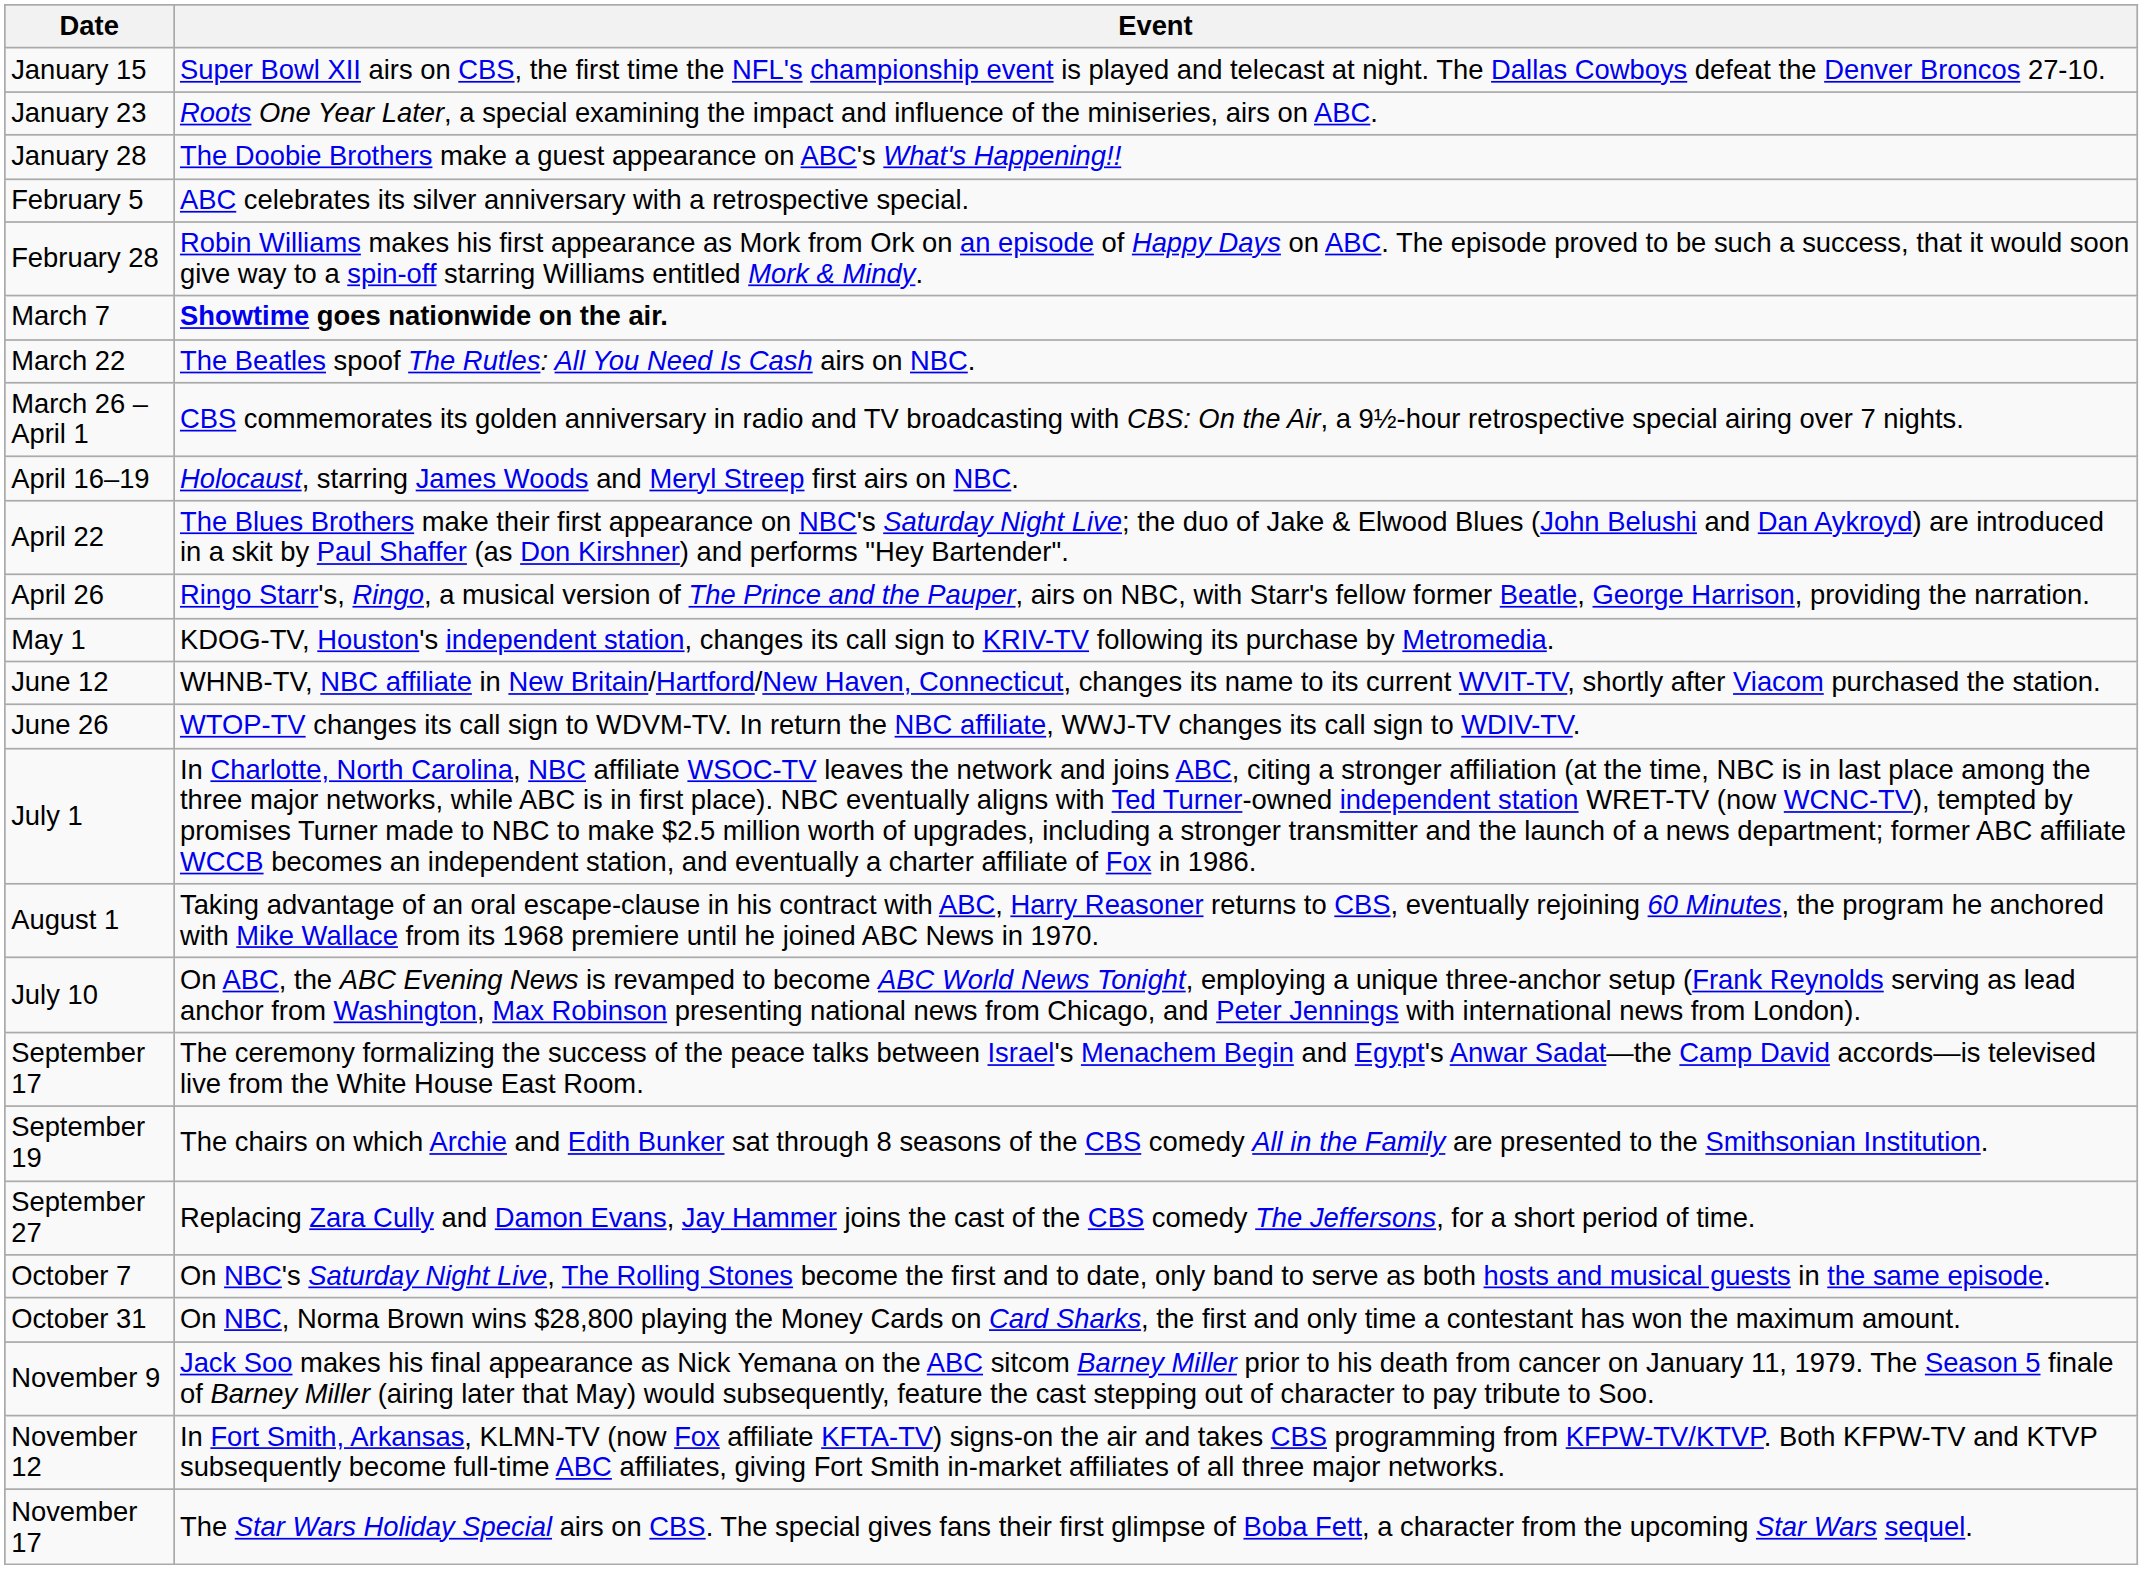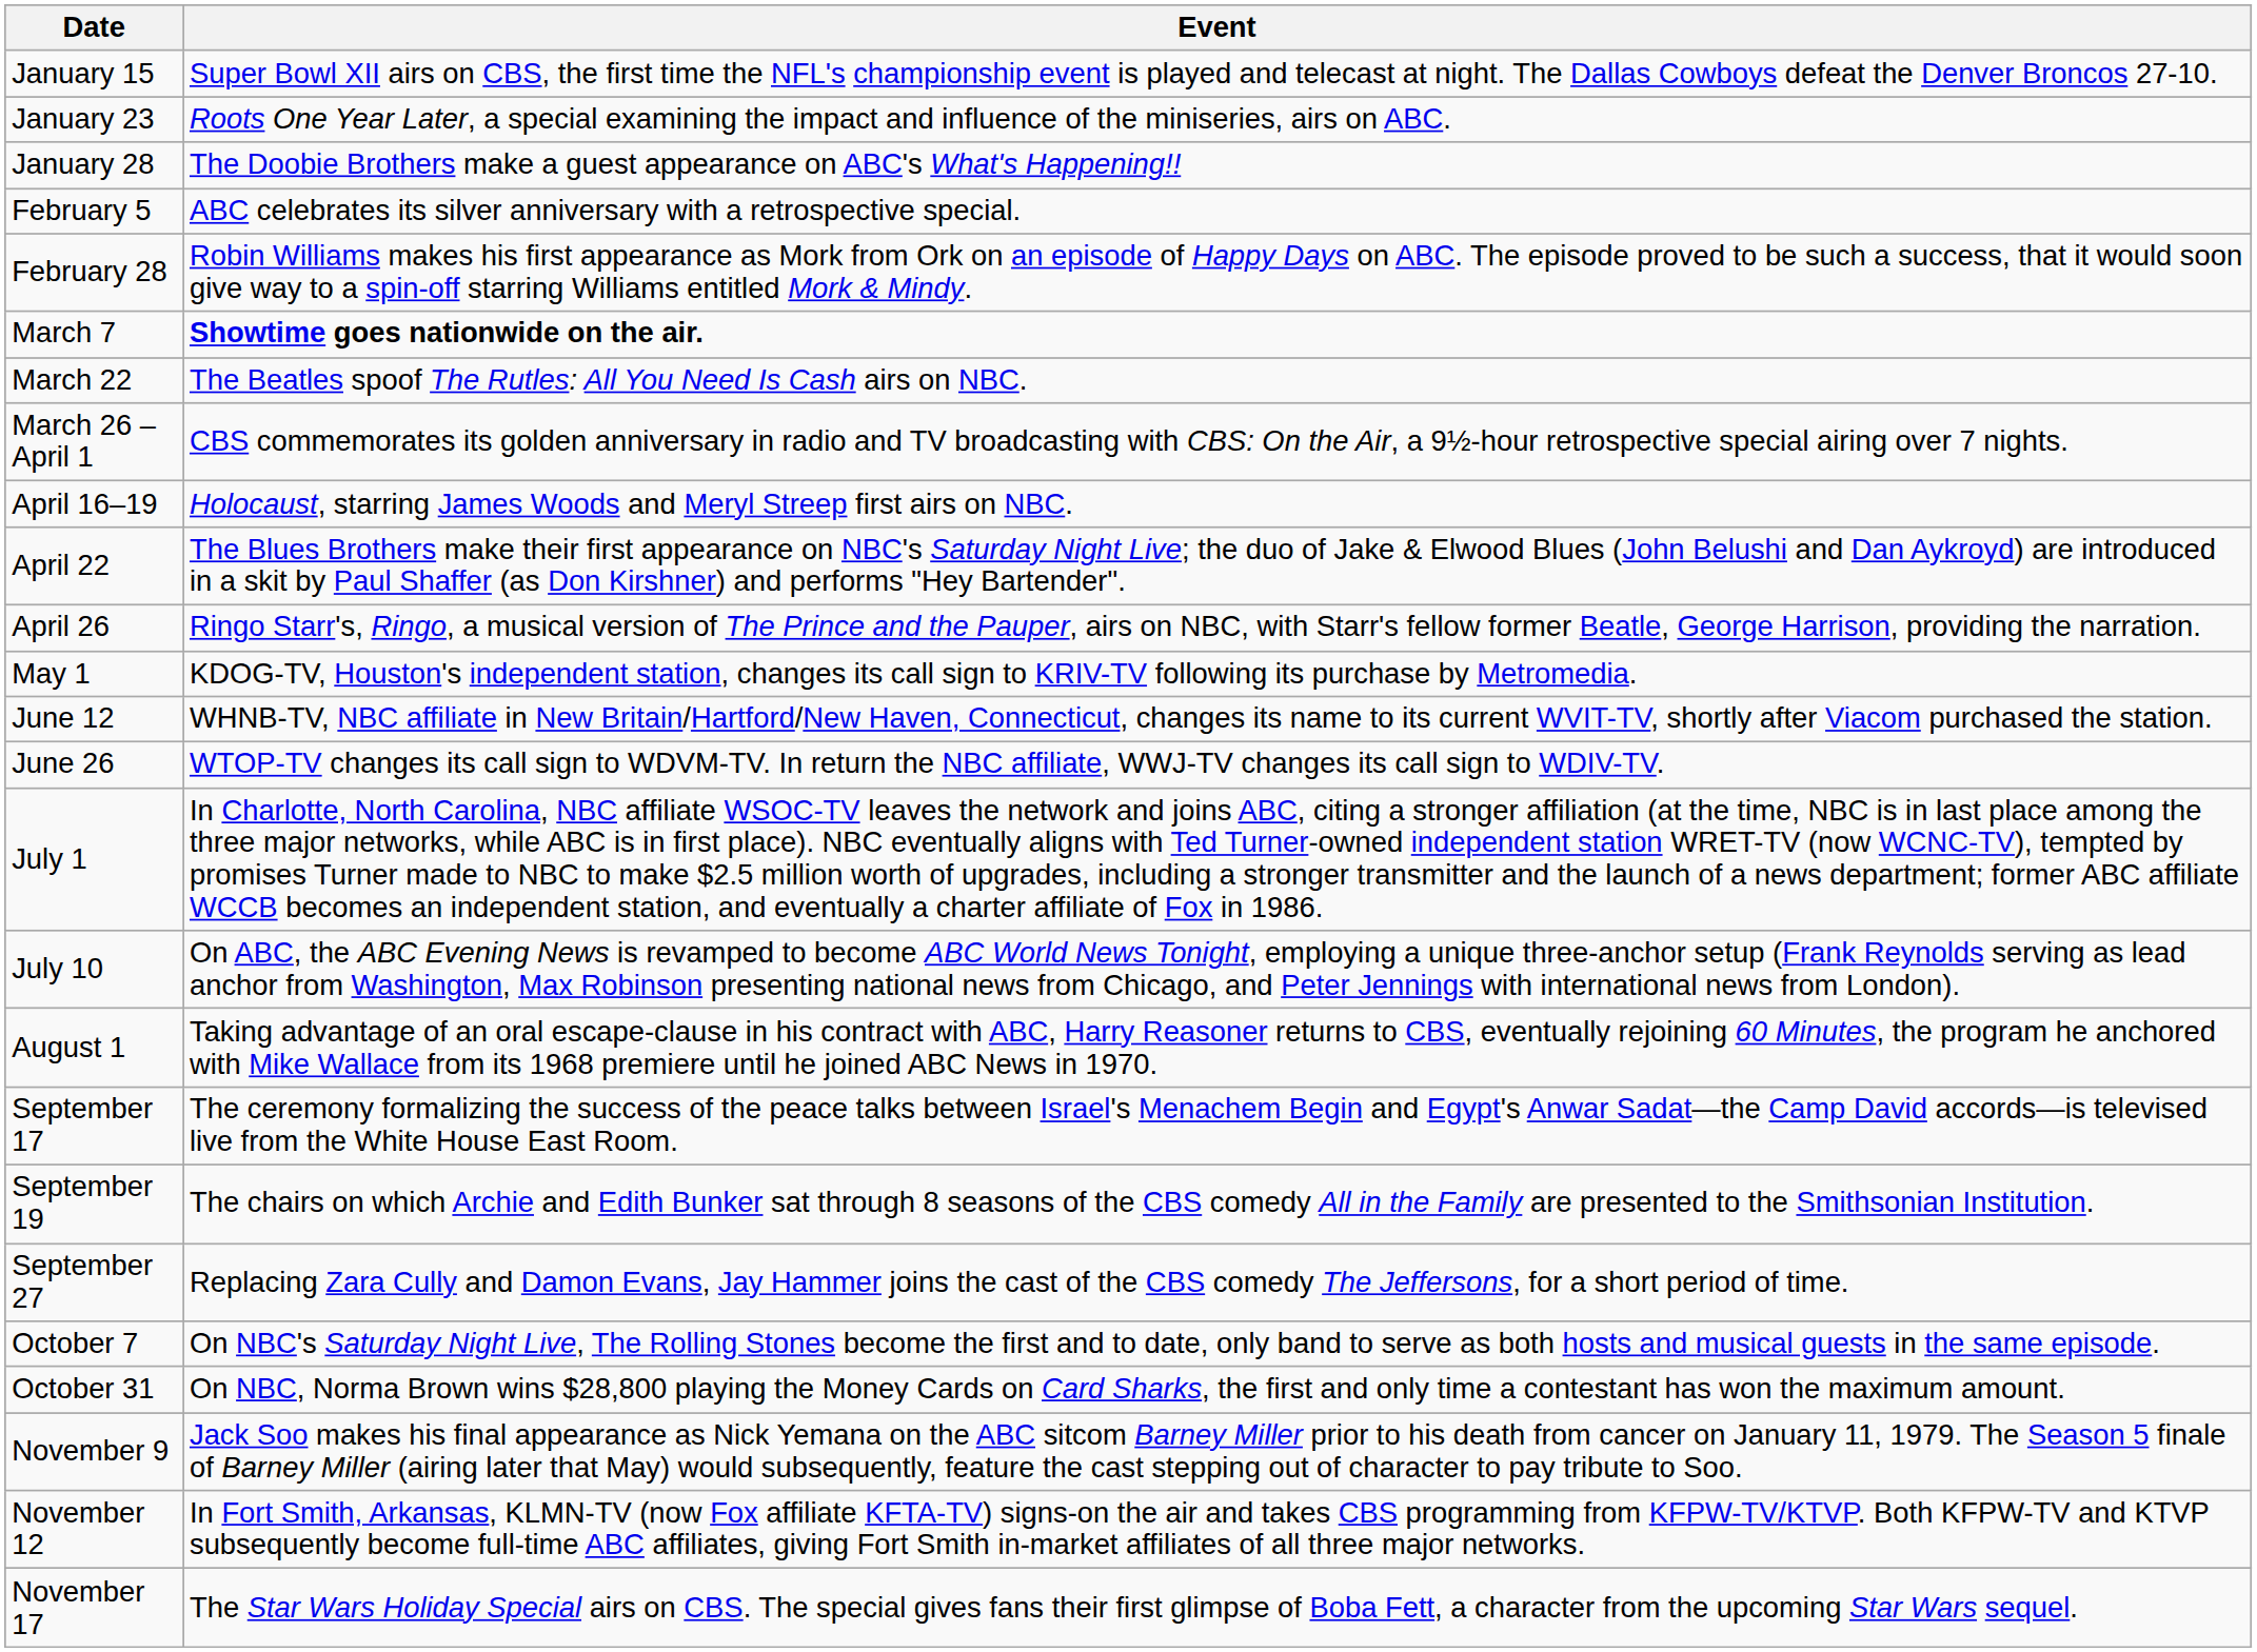 <table class="wikitable">
 <tr>
 <th>Date</th>
 <th>Event</th>
 </tr>
 <tr>
 <td>January 15</td>
 <td><a href='#'>Super Bowl XII</a> airs on <a href='#'>CBS</a>, the first time the <a href='#'>NFL's</a> <a href='#'>championship event</a> is played and telecast at night. The <a href='#'>Dallas Cowboys</a> defeat the <a href='#'>Denver Broncos</a> 27-10.</td>
 </tr>
 <tr>
 <td>January 23</td>
 <td><em><a href='#'>Roots</a> One Year Later</em>, a special examining the impact and influence of the miniseries, airs on <a href='#'>ABC</a>.</td>
 </tr>
 <tr>
 <td>January 28</td>
 <td><a href='#'>The Doobie Brothers</a> make a guest appearance on <a href='#'>ABC</a>'s <em><a href='#'>What's Happening!!</a></em></td>
 </tr>
 <tr>
 <td>February 5</td>
 <td><a href='#'>ABC</a> celebrates its silver anniversary with a retrospective special.</td>
 </tr>
 <tr>
 <td>February 28</td>
 <td><a href='#'>Robin Williams</a> makes his first appearance as Mork from Ork on <a href='#'>an episode</a> of <em><a href='#'>Happy Days</a></em> on <a href='#'>ABC</a>. The episode proved to be such a success, that it would soon give way to a <a href='#'>spin-off</a> starring Williams entitled <em><a href='#'>Mork & Mindy</a></em>.</td>
 </tr>
 <tr>
 <td>March 7</td>
 <td><strong><a href='#'>Showtime</a> goes nationwide on the air.</strong></td>
 </tr>
 <tr>
 <td>March 22</td>
 <td><a href='#'>The Beatles</a> spoof <em><a href='#'>The Rutles</a>: <a href='#'>All You Need Is Cash</a></em> airs on <a href='#'>NBC</a>.</td>
 </tr>
 <tr>
 <td>March 26 – April 1</td>
 <td><a href='#'>CBS</a> commemorates its golden anniversary in radio and TV broadcasting with <em>CBS: On the Air</em>, a 9½-hour retrospective special airing over 7 nights.</td>
 </tr>
 <tr>
 <td>April 16–19</td>
 <td><em><a href='#'>Holocaust</a></em>, starring <a href='#'>James Woods</a> and <a href='#'>Meryl Streep</a> first airs on <a href='#'>NBC</a>.</td>
 </tr>
 <tr>
 <td>April 22</td>
 <td><a href='#'>The Blues Brothers</a> make their first appearance on <a href='#'>NBC</a>'s <em><a href='#'>Saturday Night Live</a></em>; the duo of Jake & Elwood Blues (<a href='#'>John Belushi</a> and <a href='#'>Dan Aykroyd</a>) are introduced in a skit by <a href='#'>Paul Shaffer</a> (as <a href='#'>Don Kirshner</a>) and performs "Hey Bartender".</td>
 </tr>
 <tr>
 <td>April 26</td>
 <td><a href='#'>Ringo Starr</a>'s, <em><a href='#'>Ringo</a></em>, a musical version of <em><a href='#'>The Prince and the Pauper</a></em>, airs on NBC, with Starr's fellow former <a href='#'>Beatle</a>, <a href='#'>George Harrison</a>, providing the narration.</td>
 </tr>
 <tr>
 <td>May 1</td>
 <td>KDOG-TV, <a href='#'>Houston</a>'s <a href='#'>independent station</a>, changes its call sign to <a href='#'>KRIV-TV</a> following its purchase by <a href='#'>Metromedia</a>.</td>
 </tr>
 <tr>
 <td>June 12</td>
 <td>WHNB-TV, <a href='#'>NBC affiliate</a> in <a href='#'>New Britain</a>/<a href='#'>Hartford</a>/<a href='#'>New Haven, Connecticut</a>, changes its name to its current <a href='#'>WVIT-TV</a>, shortly after <a href='#'>Viacom</a> purchased the station.</td>
 </tr>
 <tr>
 <td>June 26</td>
 <td><a href='#'>WTOP-TV</a> changes its call sign to WDVM-TV. In return the <a href='#'>NBC affiliate</a>, WWJ-TV changes its call sign to <a href='#'>WDIV-TV</a>.</td>
 </tr>
 <tr>
 <td>July 1</td>
 <td>In <a href='#'>Charlotte, North Carolina</a>, <a href='#'>NBC</a> affiliate <a href='#'>WSOC-TV</a> leaves the network and joins <a href='#'>ABC</a>, citing a stronger affiliation (at the time, NBC is in last place among the three major networks, while ABC is in first place). NBC eventually aligns with <a href='#'>Ted Turner</a>-owned <a href='#'>independent station</a> WRET-TV (now <a href='#'>WCNC-TV</a>), tempted by promises Turner made to NBC to make $2.5 million worth of upgrades, including a stronger transmitter and the launch of a news department; former ABC affiliate <a href='#'>WCCB</a> becomes an independent station, and eventually a charter affiliate of <a href='#'>Fox</a> in 1986.</td>
 </tr>
 <tr>
+<td>July 10</td>
+<td>On <a href='#'>ABC</a>, the <em>ABC Evening News</em> is revamped to become <em><a href='#'>ABC World News Tonight</a></em>, employing a unique three-anchor setup (<a href='#'>Frank Reynolds</a> serving as lead anchor from <a href='#'>Washington</a>, <a href='#'>Max Robinson</a> presenting national news from Chicago, and <a href='#'>Peter Jennings</a> with international news from London).</td>
+</tr>
+<tr>
 <td>August 1</td>
 <td>Taking advantage of an oral escape-clause in his contract with <a href='#'>ABC</a>, <a href='#'>Harry Reasoner</a> returns to <a href='#'>CBS</a>, eventually rejoining <em><a href='#'>60 Minutes</a></em>, the program he anchored with <a href='#'>Mike Wallace</a> from its 1968 premiere until he joined ABC News in 1970.</td>
-</tr>
-<tr>
-<td>July 10</td>
-<td>On <a href='#'>ABC</a>, the <em>ABC Evening News</em> is revamped to become <em><a href='#'>ABC World News Tonight</a></em>, employing a unique three-anchor setup (<a href='#'>Frank Reynolds</a> serving as lead anchor from <a href='#'>Washington</a>, <a href='#'>Max Robinson</a> presenting national news from Chicago, and <a href='#'>Peter Jennings</a> with international news from London).</td>
 </tr>
 <tr>
 <td>September 17</td>
 <td>The ceremony formalizing the success of the peace talks between <a href='#'>Israel</a>'s <a href='#'>Menachem Begin</a> and <a href='#'>Egypt</a>'s <a href='#'>Anwar Sadat</a>—the <a href='#'>Camp David</a> accords—is televised live from the White House East Room.</td>
 </tr>
 <tr>
 <td>September 19</td>
 <td>The chairs on which <a href='#'>Archie</a> and <a href='#'>Edith Bunker</a> sat through 8 seasons of the <a href='#'>CBS</a> comedy <em><a href='#'>All in the Family</a></em> are presented to the <a href='#'>Smithsonian Institution</a>.</td>
 </tr>
 <tr>
 <td>September 27</td>
 <td>Replacing <a href='#'>Zara Cully</a> and <a href='#'>Damon Evans</a>, <a href='#'>Jay Hammer</a> joins the cast of the <a href='#'>CBS</a> comedy <em><a href='#'>The Jeffersons</a></em>, for a short period of time.</td>
 </tr>
 <tr>
 <td>October 7</td>
 <td>On <a href='#'>NBC</a>'s <em><a href='#'>Saturday Night Live</a></em>, <a href='#'>The Rolling Stones</a> become the first and to date, only band to serve as both <a href='#'>hosts and musical guests</a> in <a href='#'>the same episode</a>.</td>
 </tr>
 <tr>
 <td>October 31</td>
 <td>On <a href='#'>NBC</a>, Norma Brown wins $28,800 playing the Money Cards on <em><a href='#'>Card Sharks</a></em>, the first and only time a contestant has won the maximum amount.</td>
 </tr>
 <tr>
 <td>November 9</td>
 <td><a href='#'>Jack Soo</a> makes his final appearance as Nick Yemana on the <a href='#'>ABC</a> sitcom <em><a href='#'>Barney Miller</a></em> prior to his death from cancer on January 11, 1979. The <a href='#'>Season 5</a> finale of <em>Barney Miller</em> (airing later that May) would subsequently, feature the cast stepping out of character to pay tribute to Soo.</td>
 </tr>
 <tr>
 <td>November 12</td>
 <td>In <a href='#'>Fort Smith, Arkansas</a>, KLMN-TV (now <a href='#'>Fox</a> affiliate <a href='#'>KFTA-TV</a>) signs-on the air and takes <a href='#'>CBS</a> programming from <a href='#'>KFPW-TV/KTVP</a>. Both KFPW-TV and KTVP subsequently become full-time <a href='#'>ABC</a> affiliates, giving Fort Smith in-market affiliates of all three major networks.</td>
 </tr>
 <tr>
 <td>November 17</td>
 <td>The <em><a href='#'>Star Wars Holiday Special</a></em> airs on <a href='#'>CBS</a>. The special gives fans their first glimpse of <a href='#'>Boba Fett</a>, a character from the upcoming <em><a href='#'>Star Wars</a></em> <a href='#'>sequel</a>.</td>
 </tr>
 </table>
